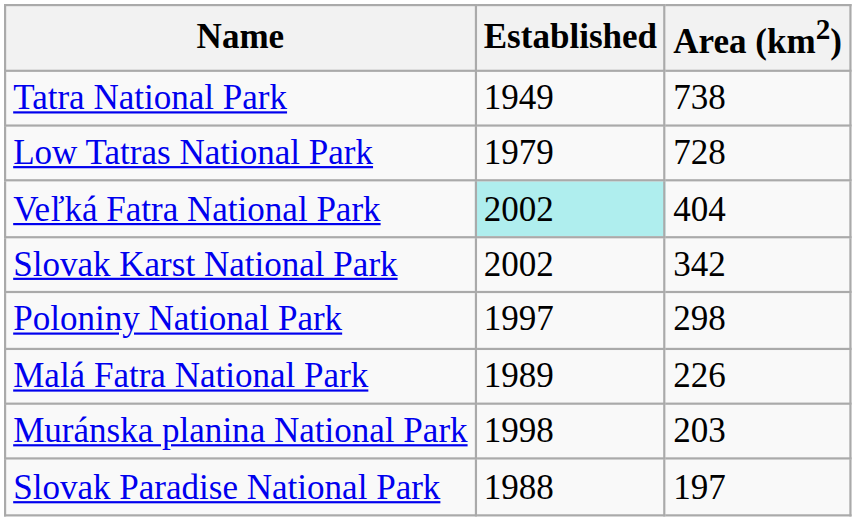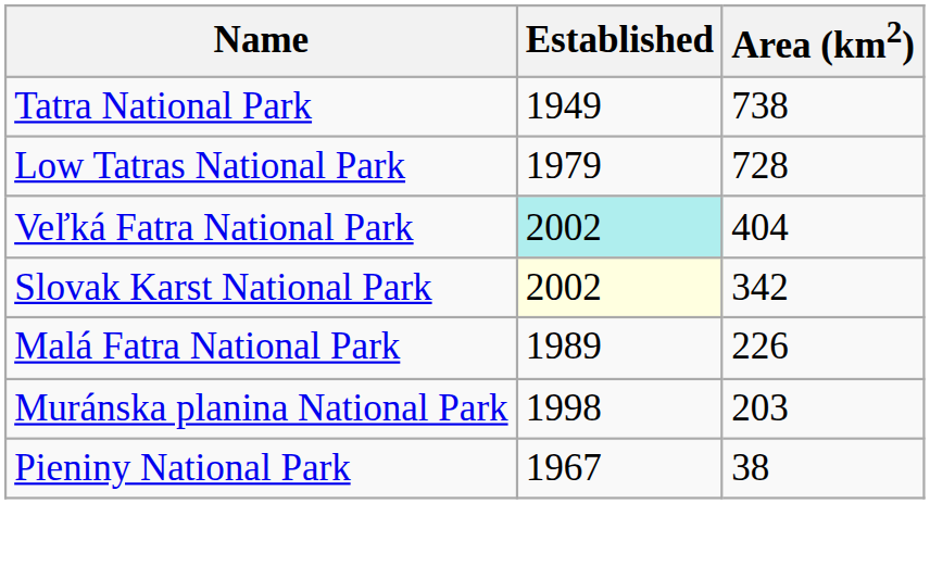 <table class="wikitable sortable">
 <tr>
 <th>Name</th>
 <th>Established</th>
 <th>Area (km<sup>2</sup>)</th>
 </tr>
 <tr>
 <td><a href='#'>Tatra National Park</a></td>
 <td>1949</td>
 <td>738</td>
 </tr>
 <tr>
 <td><a href='#'>Low Tatras National Park</a></td>
 <td>1979</td>
 <td>728</td>
 </tr>
 <tr>
 <td><a href='#'>Veľká Fatra National Park</a></td>
 <td style="background: paleturquoise;">2002</td>
 <td>404</td>
 </tr>
 <tr>
 <td><a href='#'>Slovak Karst National Park</a></td>
-<td>2002</td>
+<td style="background: lightyellow;">2002</td>
 <td>342</td>
-</tr>
-<tr>
-<td><a href='#'>Poloniny National Park</a></td>
-<td>1997</td>
-<td>298</td>
 </tr>
 <tr>
 <td><a href='#'>Malá Fatra National Park</a></td>
 <td>1989</td>
 <td>226</td>
 </tr>
 <tr>
 <td><a href='#'>Muránska planina National Park</a></td>
 <td>1998</td>
 <td>203</td>
 </tr>
 <tr>
-<td><a href='#'>Slovak Paradise National Park</a></td>
-<td>1988</td>
-<td>197</td>
+<td><a href='#'>Pieniny National Park</a></td>
+<td>1967</td>
+<td>38</td>
 </tr>
 </table>
